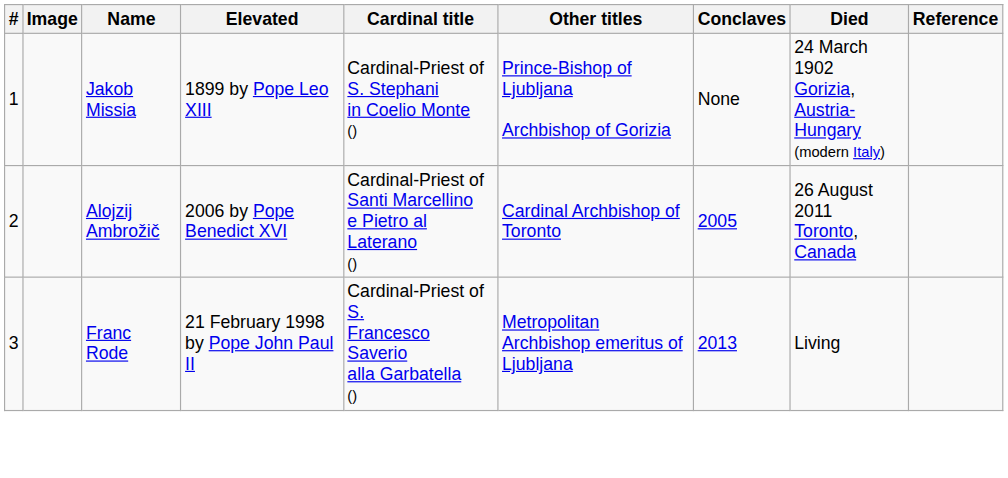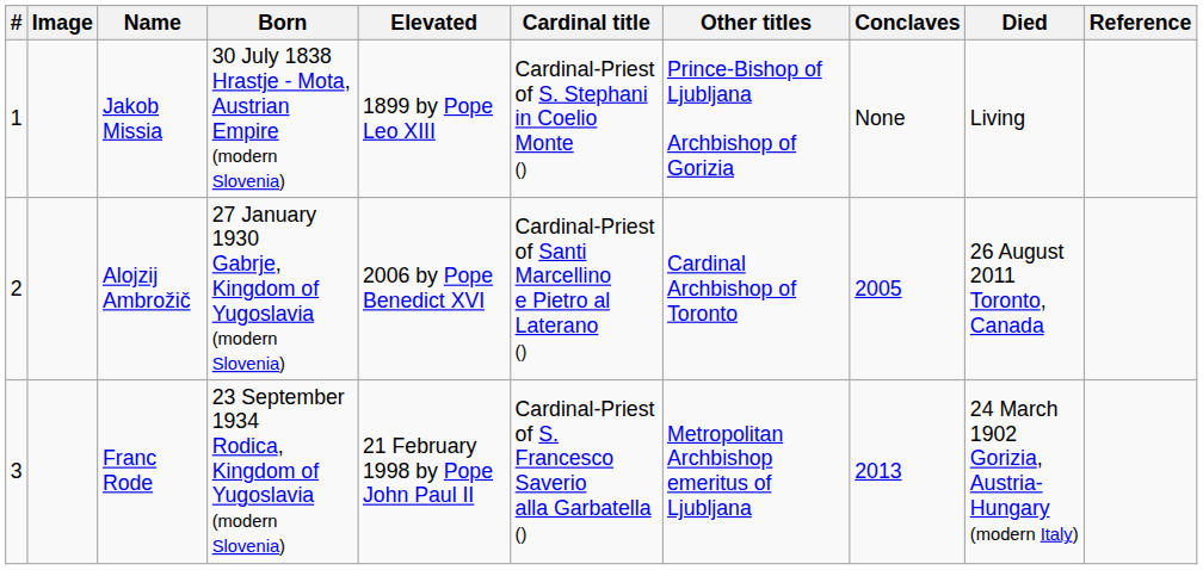 <table class="wikitable" border="1" style="font-size:96%">
 <tr>
 <th>#</th>
 <th>Image</th>
 <th>Name</th>
+<th>Born</th>
 <th>Elevated</th>
 <th>Cardinal title</th>
 <th>Other titles</th>
 <th>Conclaves</th>
 <th>Died</th>
 <th>Reference</th>
 </tr>
 <tr>
 <td>1</td>
 <td></td>
 <td><a href='#'>Jakob Missia</a></td>
+<td>30 July 1838<br><a href='#'>Hrastje - Mota</a>, <a href='#'>Austrian Empire</a><br><small>(modern <a href='#'>Slovenia</a>)</small></td>
 <td> 1899 by <a href='#'>Pope Leo XIII</a></td>
 <td>Cardinal-Priest of <a href='#'>S. Stephani<br>in Coelio Monte</a><small><br>()</small></td>
 <td><a href='#'>Prince-Bishop of Ljubljana</a><br><br><a href='#'>Archbishop of Gorizia</a></td>
 <td>None</td>
-<td>24 March 1902<br><a href='#'>Gorizia</a>, <a href='#'>Austria-Hungary</a><br><small>(modern <a href='#'>Italy</a>)</small></td>
+<td>Living</td>
 <td></td>
 </tr>
 <tr>
 <td>2</td>
 <td></td>
 <td><a href='#'>Alojzij Ambrožič</a></td>
+<td>27 January 1930<br><a href='#'>Gabrje</a>, <a href='#'>Kingdom of Yugoslavia</a><br><small>(modern <a href='#'>Slovenia</a>)</small></td>
 <td> 2006 by <a href='#'>Pope Benedict XVI</a></td>
 <td>Cardinal-Priest of <a href='#'>Santi Marcellino<br>e Pietro al Laterano</a><small><br>()</small></td>
 <td><a href='#'>Cardinal Archbishop of Toronto</a></td>
 <td><a href='#'>2005</a></td>
 <td>26 August 2011<br><a href='#'>Toronto</a>, <a href='#'>Canada</a></td>
 <td></td>
 </tr>
 <tr>
 <td>3</td>
 <td></td>
 <td><a href='#'>Franc Rode</a></td>
+<td>23 September 1934<br><a href='#'>Rodica</a>, <a href='#'>Kingdom of Yugoslavia</a><br><small>(modern <a href='#'>Slovenia</a>)</small></td>
 <td>21 February 1998 by <a href='#'>Pope John Paul II</a></td>
 <td>Cardinal-Priest of <a href='#'>S. <br>Francesco Saverio<br>alla Garbatella</a><small><br>()</small></td>
 <td><a href='#'>Metropolitan Archbishop emeritus of Ljubljana</a></td>
 <td><a href='#'>2013</a></td>
-<td>Living</td>
+<td>24 March 1902<br><a href='#'>Gorizia</a>, <a href='#'>Austria-Hungary</a><br><small>(modern <a href='#'>Italy</a>)</small></td>
 <td></td>
 </tr>
 </table>
